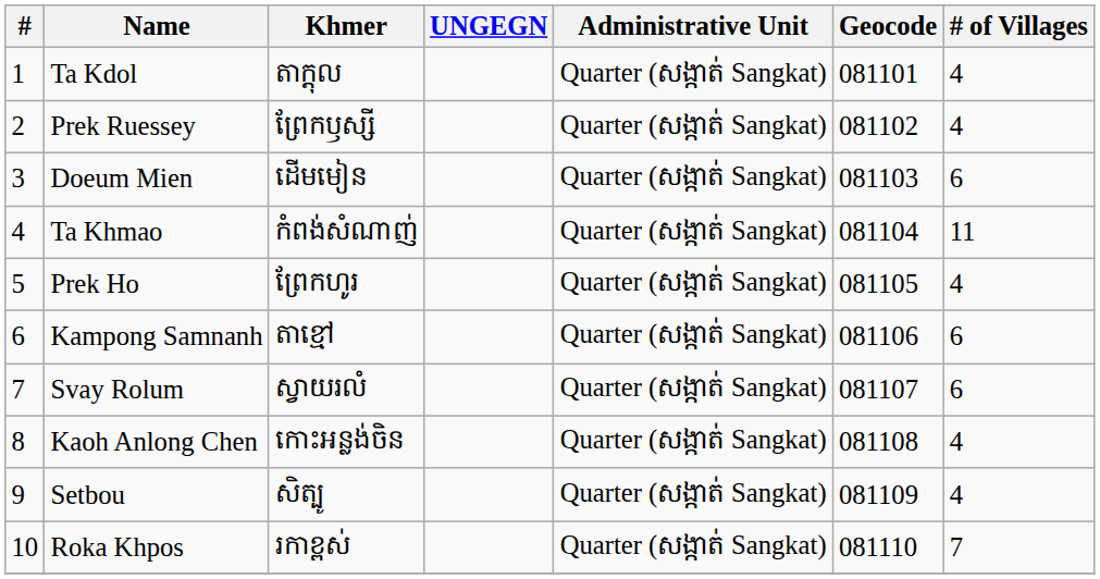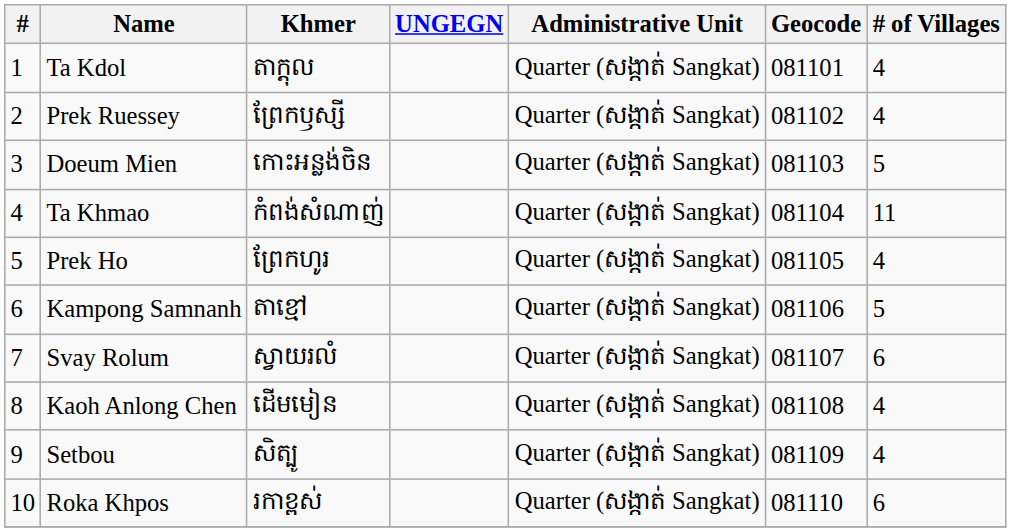 <table class="wikitable sortable">
 <tr>
 <th>#</th>
 <th>Name</th>
 <th>Khmer</th>
 <th><a href='#'>UNGEGN</a></th>
 <th>Administrative Unit</th>
 <th>Geocode</th>
 <th># of Villages</th>
 </tr>
 <tr>
 <td>1</td>
 <td>Ta Kdol</td>
 <td>តាក្ដុល</td>
 <td></td>
 <td>Quarter (សង្កាត់ Sangkat)</td>
 <td>081101</td>
 <td>4</td>
 </tr>
 <tr>
 <td>2</td>
 <td>Prek Ruessey</td>
 <td>ព្រែកឫស្សី</td>
 <td></td>
 <td>Quarter (សង្កាត់ Sangkat)</td>
 <td>081102</td>
 <td>4</td>
 </tr>
 <tr>
 <td>3</td>
 <td>Doeum Mien</td>
-<td>ដើមមៀន</td>
+<td>កោះអន្លង់ចិន</td>
 <td></td>
 <td>Quarter (សង្កាត់ Sangkat)</td>
 <td>081103</td>
-<td>6</td>
+<td>5</td>
 </tr>
 <tr>
 <td>4</td>
 <td>Ta Khmao</td>
 <td>កំពង់សំណាញ់</td>
 <td></td>
 <td>Quarter (សង្កាត់ Sangkat)</td>
 <td>081104</td>
 <td>11</td>
 </tr>
 <tr>
 <td>5</td>
 <td>Prek Ho</td>
 <td>ព្រែកហូរ</td>
 <td></td>
 <td>Quarter (សង្កាត់ Sangkat)</td>
 <td>081105</td>
 <td>4</td>
 </tr>
 <tr>
 <td>6</td>
 <td>Kampong Samnanh</td>
 <td>តាខ្មៅ</td>
 <td></td>
 <td>Quarter (សង្កាត់ Sangkat)</td>
 <td>081106</td>
-<td>6</td>
+<td>5</td>
 </tr>
 <tr>
 <td>7</td>
 <td>Svay Rolum</td>
 <td>ស្វាយរលំ</td>
 <td></td>
 <td>Quarter (សង្កាត់ Sangkat)</td>
 <td>081107</td>
 <td>6</td>
 </tr>
 <tr>
 <td>8</td>
 <td>Kaoh Anlong Chen</td>
-<td>កោះអន្លង់ចិន</td>
+<td>ដើមមៀន</td>
 <td></td>
 <td>Quarter (សង្កាត់ Sangkat)</td>
 <td>081108</td>
 <td>4</td>
 </tr>
 <tr>
 <td>9</td>
 <td>Setbou</td>
 <td>សិត្បូ</td>
 <td></td>
 <td>Quarter (សង្កាត់ Sangkat)</td>
 <td>081109</td>
 <td>4</td>
 </tr>
 <tr>
 <td>10</td>
 <td>Roka Khpos</td>
 <td>រកាខ្ពស់</td>
 <td></td>
 <td>Quarter (សង្កាត់ Sangkat)</td>
 <td>081110</td>
-<td>7</td>
+<td>6</td>
 </tr>
 <tr>
 </tr>
 </table>
